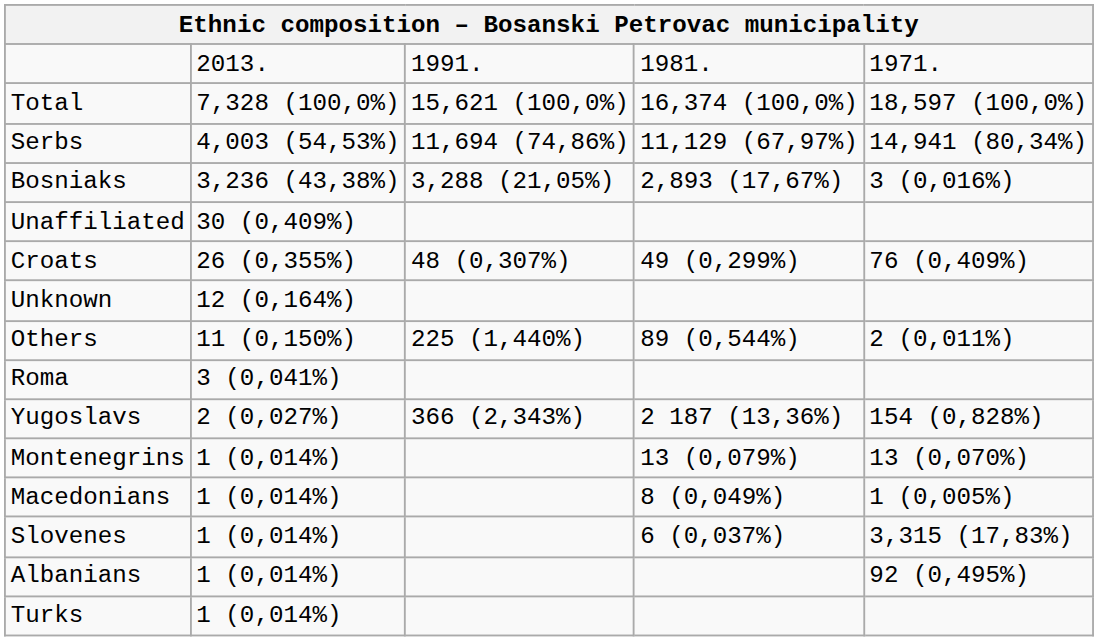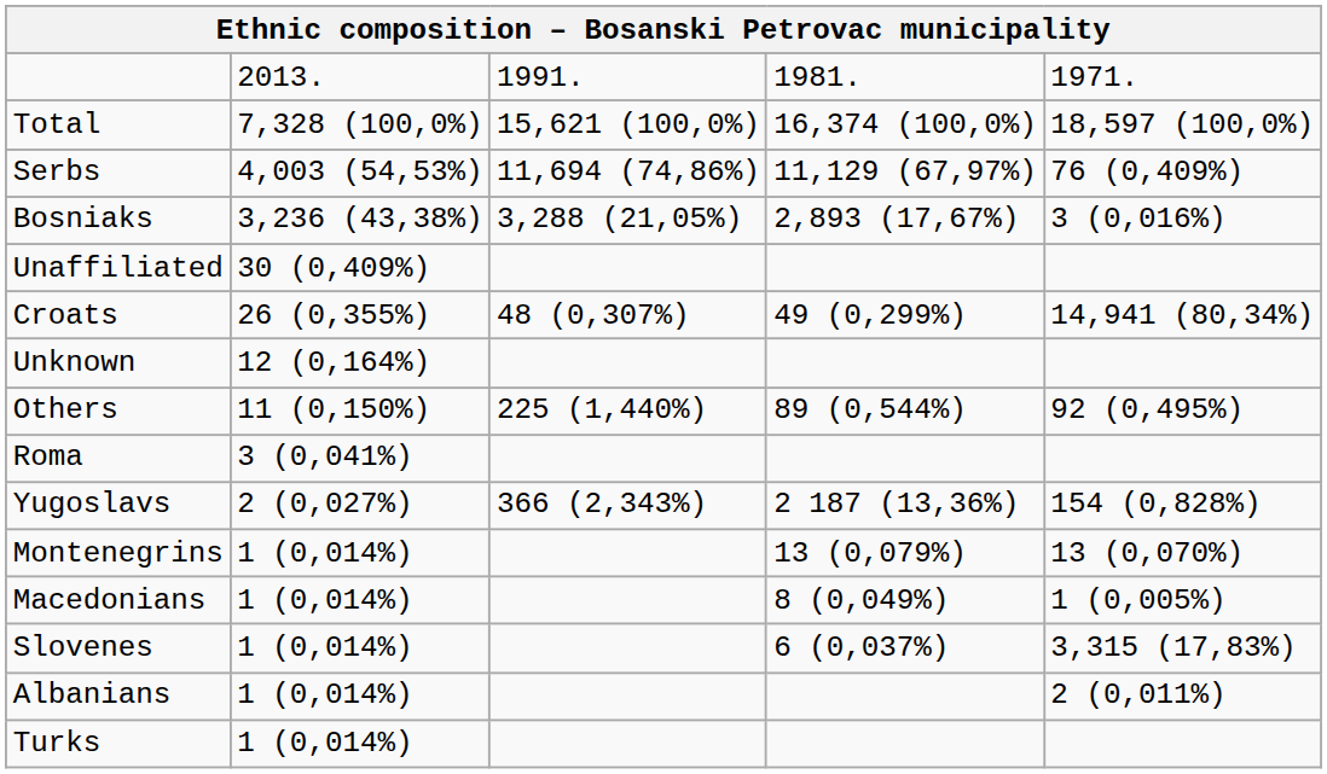 <table class="wikitable">
 <tr>
 <th colspan="8">Ethnic composition – Bosanski Petrovac municipality</th>
 </tr>
 <tr>
 <td></td>
 <td>2013.</td>
 <td>1991.</td>
 <td>1981.</td>
 <td>1971.</td>
 </tr>
 <tr>
 <td>Total</td>
 <td>7,328 (100,0%)</td>
 <td>15,621 (100,0%)</td>
 <td>16,374 (100,0%)</td>
 <td>18,597 (100,0%)</td>
 </tr>
 <tr>
 <td>Serbs</td>
 <td>4,003 (54,53%)</td>
 <td>11,694 (74,86%)</td>
 <td>11,129 (67,97%)</td>
-<td>14,941 (80,34%)</td>
+<td>76 (0,409%)</td>
 </tr>
 <tr>
 <td>Bosniaks</td>
 <td>3,236 (43,38%)</td>
 <td>3,288 (21,05%)</td>
 <td>2,893 (17,67%)</td>
 <td>3 (0,016%)</td>
 </tr>
 <tr>
 <td>Unaffiliated</td>
 <td>30 (0,409%)</td>
 <td></td>
 <td></td>
 <td></td>
 </tr>
 <tr>
 <td>Croats</td>
 <td>26 (0,355%)</td>
 <td>48 (0,307%)</td>
 <td>49 (0,299%)</td>
-<td>76 (0,409%)</td>
+<td>14,941 (80,34%)</td>
 </tr>
 <tr>
 <td>Unknown</td>
 <td>12 (0,164%)</td>
 <td></td>
 <td></td>
 <td></td>
 </tr>
 <tr>
 <td>Others</td>
 <td>11 (0,150%)</td>
 <td>225 (1,440%)</td>
 <td>89 (0,544%)</td>
-<td>2 (0,011%)</td>
+<td>92 (0,495%)</td>
 </tr>
 <tr>
 <td>Roma</td>
 <td>3 (0,041%)</td>
 <td></td>
 <td></td>
 <td></td>
 </tr>
 <tr>
 <td>Yugoslavs</td>
 <td>2 (0,027%)</td>
 <td>366 (2,343%)</td>
 <td>2 187 (13,36%)</td>
 <td>154 (0,828%)</td>
 </tr>
 <tr>
 <td>Montenegrins</td>
 <td>1 (0,014%)</td>
 <td></td>
 <td>13 (0,079%)</td>
 <td>13 (0,070%)</td>
 </tr>
 <tr>
 <td>Macedonians</td>
 <td>1 (0,014%)</td>
 <td></td>
 <td>8 (0,049%)</td>
 <td>1 (0,005%)</td>
 </tr>
 <tr>
 <td>Slovenes</td>
 <td>1 (0,014%)</td>
 <td></td>
 <td>6 (0,037%)</td>
 <td>3,315 (17,83%)</td>
 </tr>
 <tr>
 <td>Albanians</td>
 <td>1 (0,014%)</td>
 <td></td>
 <td></td>
-<td>92 (0,495%)</td>
+<td>2 (0,011%)</td>
 </tr>
 <tr>
 <td>Turks</td>
 <td>1 (0,014%)</td>
 <td></td>
 <td></td>
 <td></td>
 </tr>
 </table>
